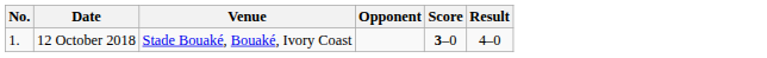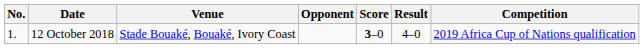 <table class="wikitable">
 <tr>
 <th>No.</th>
 <th>Date</th>
 <th>Venue</th>
 <th>Opponent</th>
 <th>Score</th>
 <th>Result</th>
+<th>Competition</th>
 </tr>
 <tr>
 <td>1.</td>
 <td>12 October 2018</td>
 <td><a href='#'>Stade Bouaké</a>, <a href='#'>Bouaké</a>, Ivory Coast</td>
 <td></td>
 <td align=center><strong>3</strong>–0</td>
 <td align=center>4–0</td>
+<td><a href='#'>2019 Africa Cup of Nations qualification</a></td>
 </tr>
 </table>
